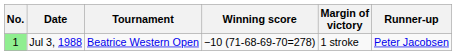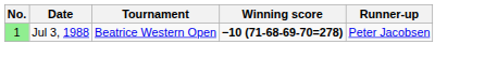 <table class="wikitable" style="font-size:95%;">
 <tr>
 <th>No.</th>
 <th>Date</th>
 <th>Tournament</th>
 <th>Winning score</th>
-<th>Margin of<br>victory</th>
 <th>Runner-up</th>
 </tr>
 <tr>
 <td align=center style="background: lightgreen;">1</td>
 <td align=right>Jul 3, <a href='#'>1988</a></td>
 <td><a href='#'>Beatrice Western Open</a></td>
-<td>−10 (71-68-69-70=278)</td>
-<td>1 stroke</td>
+<td><strong>−10 (71-68-69-70=278)</strong></td>
 <td> <a href='#'>Peter Jacobsen</a></td>
 </tr>
 </table>
